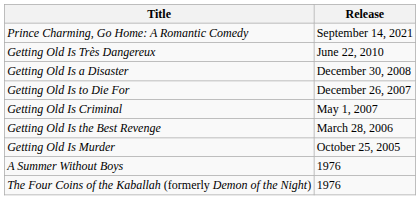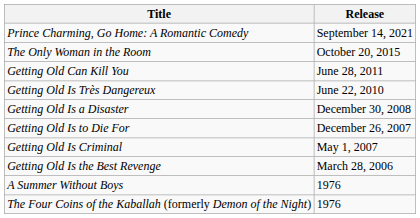 <table class="wikitable sortable">
 <tr>
 <th>Title</th>
 <th>Release</th>
 </tr>
 <tr>
 <td><em>Prince Charming, Go Home: A Romantic Comedy</em></td>
 <td>September 14, 2021</td>
+</tr>
+<tr>
+<td><em>The Only Woman in the Room</em></td>
+<td>October 20, 2015</td>
+</tr>
+<tr>
+<td><em>Getting Old Can Kill You</em></td>
+<td>June 28, 2011</td>
 </tr>
 <tr>
 <td><em>Getting Old Is Très Dangereux</em></td>
 <td>June 22, 2010</td>
 </tr>
 <tr>
 <td><em>Getting Old Is a Disaster</em></td>
 <td>December 30, 2008</td>
 </tr>
 <tr>
 <td><em>Getting Old Is to Die For</em></td>
 <td>December 26, 2007</td>
 </tr>
 <tr>
 <td><em>Getting Old Is Criminal</em></td>
 <td>May 1, 2007</td>
 </tr>
 <tr>
 <td><em>Getting Old Is the Best Revenge</em></td>
 <td>March 28, 2006</td>
 </tr>
 <tr>
-<td><em>Getting Old Is Murder</em></td>
-<td>October 25, 2005</td>
-</tr>
-<tr>
 <td><em>A Summer Without Boys</em></td>
 <td>1976</td>
 </tr>
 <tr>
 <td><em>The Four Coins of the Kaballah</em> (formerly <em>Demon of the Night</em>)</td>
 <td>1976</td>
 </tr>
 </table>
